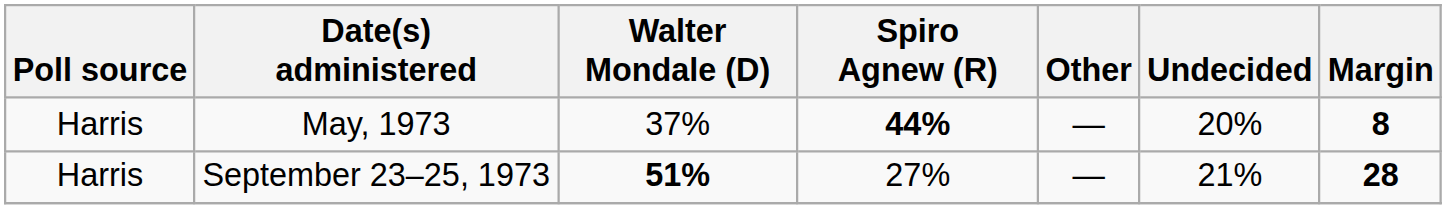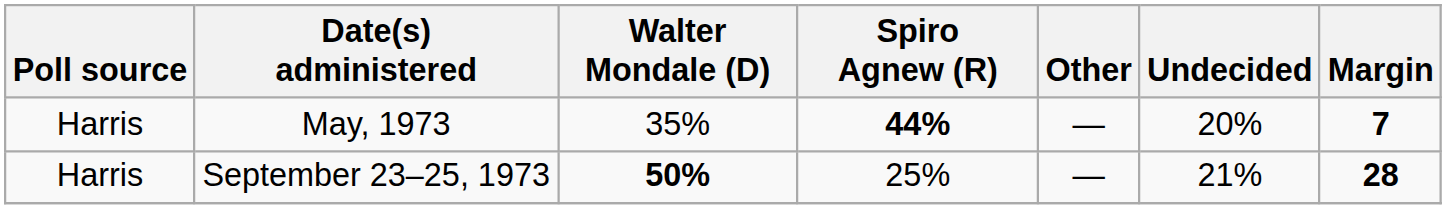 <table class="wikitable sortable" style="text-align:center;font-size:90%;line-height:17px">
 <tr valign= bottom>
 <th>Poll source</th>
 <th>Date(s)<br>administered</th>
 <th class="unsortable" style="width:100px;">Walter<br>Mondale (D)</th>
 <th class="unsortable" style="width:100px;">Spiro<br>Agnew (R)</th>
 <th class="unsortable">Other</th>
 <th class="unsortable">Undecided</th>
 <th>Margin</th>
 </tr>
 <tr>
 <td align="center">Harris</td>
 <td>May, 1973</td>
-<td align="center">37%</td>
+<td align="center">35%</td>
 <td><strong>44%</strong></td>
 <td align="center">—</td>
 <td align="center">20%</td>
-<td><strong>8</strong></td>
+<td><strong>7</strong></td>
 </tr>
 <tr>
 <td align="center">Harris</td>
 <td>September 23–25, 1973</td>
-<td><strong>51%</strong></td>
-<td align="center">27%</td>
+<td><strong>50%</strong></td>
+<td align="center">25%</td>
 <td align="center">—</td>
 <td align="center">21%</td>
 <td><strong>28</strong></td>
 </tr>
 <tr>
 </tr>
 </table>
